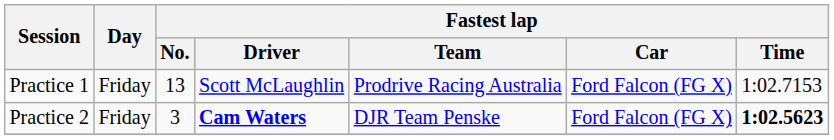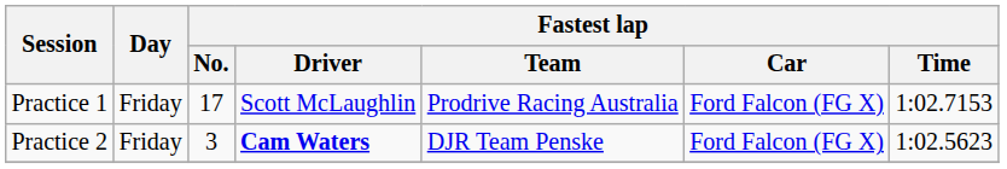 <table class="wikitable" style="font-size: 87%">
 <tr>
 <th rowspan="2">Session</th>
 <th rowspan="2">Day</th>
 <th colspan="5">Fastest lap</th>
 </tr>
 <tr>
 <th>No.</th>
 <th>Driver</th>
 <th>Team</th>
 <th>Car</th>
 <th>Time</th>
 </tr>
 <tr>
 <td>Practice 1</td>
 <td>Friday</td>
-<td align="center">13</td>
+<td align="center">17</td>
 <td> <a href='#'>Scott McLaughlin</a></td>
 <td><a href='#'>Prodrive Racing Australia</a></td>
 <td><a href='#'>Ford Falcon (FG X)</a></td>
 <td>1:02.7153</td>
 </tr>
 <tr>
 <td>Practice 2</td>
 <td>Friday</td>
 <td align="center">3</td>
 <td><strong> <a href='#'>Cam Waters</a></strong></td>
 <td><a href='#'>DJR Team Penske</a></td>
 <td><a href='#'>Ford Falcon (FG X)</a></td>
-<td><strong>1:02.5623</strong></td>
+<td>1:02.5623</td>
 </tr>
 <tr>
 </tr>
 </table>
